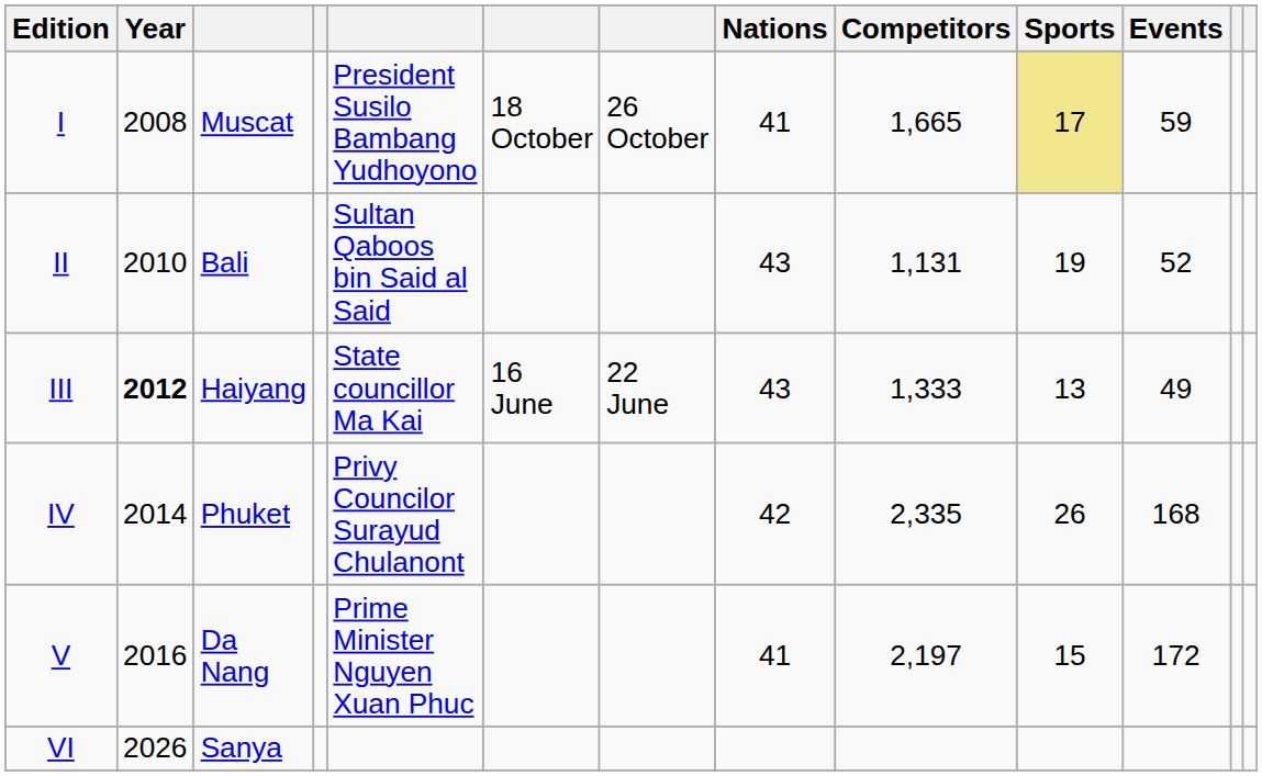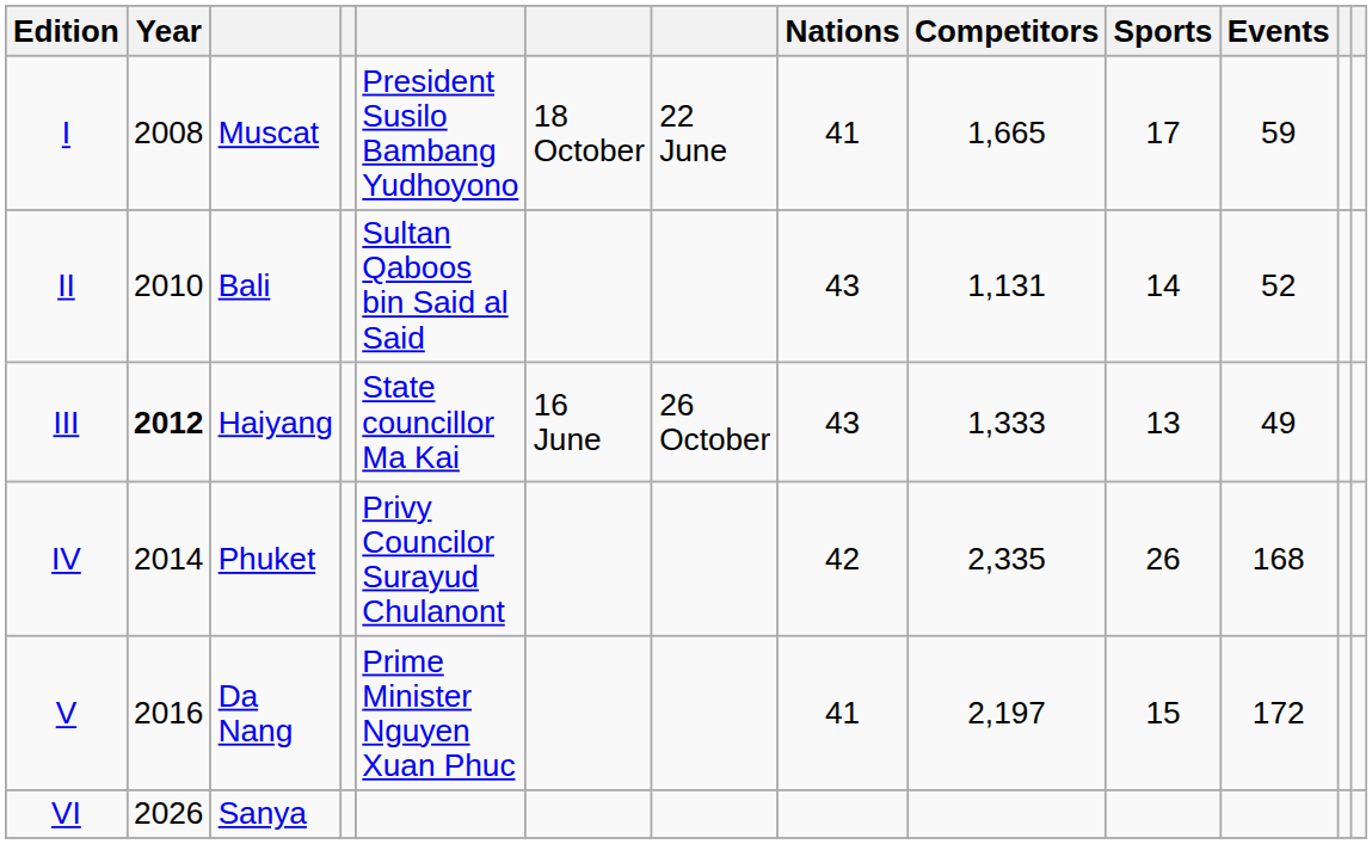 <table class="wikitable" style="text-align:center; font-size:90%;">
 <tr>
 <th>Edition</th>
 <th>Year</th>
 <th></th>
 <th></th>
 <th></th>
 <th></th>
 <th></th>
 <th>Nations</th>
 <th>Competitors</th>
 <th>Sports</th>
 <th>Events</th>
 <th></th>
 <th></th>
 </tr>
 <tr>
 <td><a href='#'>I</a></td>
 <td>2008</td>
 <td align=left><a href='#'>Muscat</a></td>
 <td align=left></td>
 <td align=left><a href='#'>President Susilo Bambang Yudhoyono</a></td>
 <td align=left>18 October</td>
-<td align=left>26 October</td>
+<td align=left>22 June</td>
 <td>41</td>
 <td>1,665</td>
-<td style="background: khaki;">17</td>
+<td>17</td>
 <td>59</td>
 <td align=left></td>
 <td></td>
 </tr>
 <tr>
 <td><a href='#'>II</a></td>
 <td>2010</td>
 <td align=left><a href='#'>Bali</a></td>
 <td align=left></td>
 <td align=left><a href='#'>Sultan Qaboos bin Said al Said</a></td>
 <td align=left></td>
 <td align=left></td>
 <td>43</td>
 <td>1,131</td>
-<td>19</td>
+<td>14</td>
 <td>52</td>
 <td align=left></td>
 <td></td>
 </tr>
 <tr>
 <td><a href='#'>III</a></td>
 <td><strong>2012</strong></td>
 <td align=left><a href='#'>Haiyang</a></td>
 <td align=left></td>
 <td align=left><a href='#'>State councillor Ma Kai</a></td>
 <td align=left>16 June</td>
-<td align=left>22 June</td>
+<td align=left>26 October</td>
 <td>43</td>
 <td>1,333</td>
 <td>13</td>
 <td>49</td>
 <td align=left></td>
 <td></td>
 </tr>
 <tr>
 <td><a href='#'>IV</a></td>
 <td>2014</td>
 <td align=left><a href='#'>Phuket</a></td>
 <td align=left></td>
 <td align=left><a href='#'>Privy Councilor Surayud Chulanont</a></td>
 <td align=left></td>
 <td align=left></td>
 <td>42</td>
 <td>2,335</td>
 <td>26</td>
 <td>168</td>
 <td align=left></td>
 <td></td>
 </tr>
 <tr>
 <td><a href='#'>V</a></td>
 <td>2016</td>
 <td align=left><a href='#'>Da Nang</a></td>
 <td align=left></td>
 <td align=left><a href='#'>Prime Minister Nguyen Xuan Phuc</a></td>
 <td align=left></td>
 <td align=left></td>
 <td>41</td>
 <td>2,197</td>
 <td>15</td>
 <td>172</td>
 <td align=left></td>
 <td></td>
 </tr>
 <tr>
 <td><a href='#'>VI</a></td>
 <td>2026</td>
 <td align=left><a href='#'>Sanya</a></td>
 <td align=left></td>
 <td align=left></td>
 <td align=left></td>
 <td align=left></td>
 <td></td>
 <td></td>
 <td></td>
 <td></td>
 <td></td>
 <td></td>
 </tr>
 </table>
